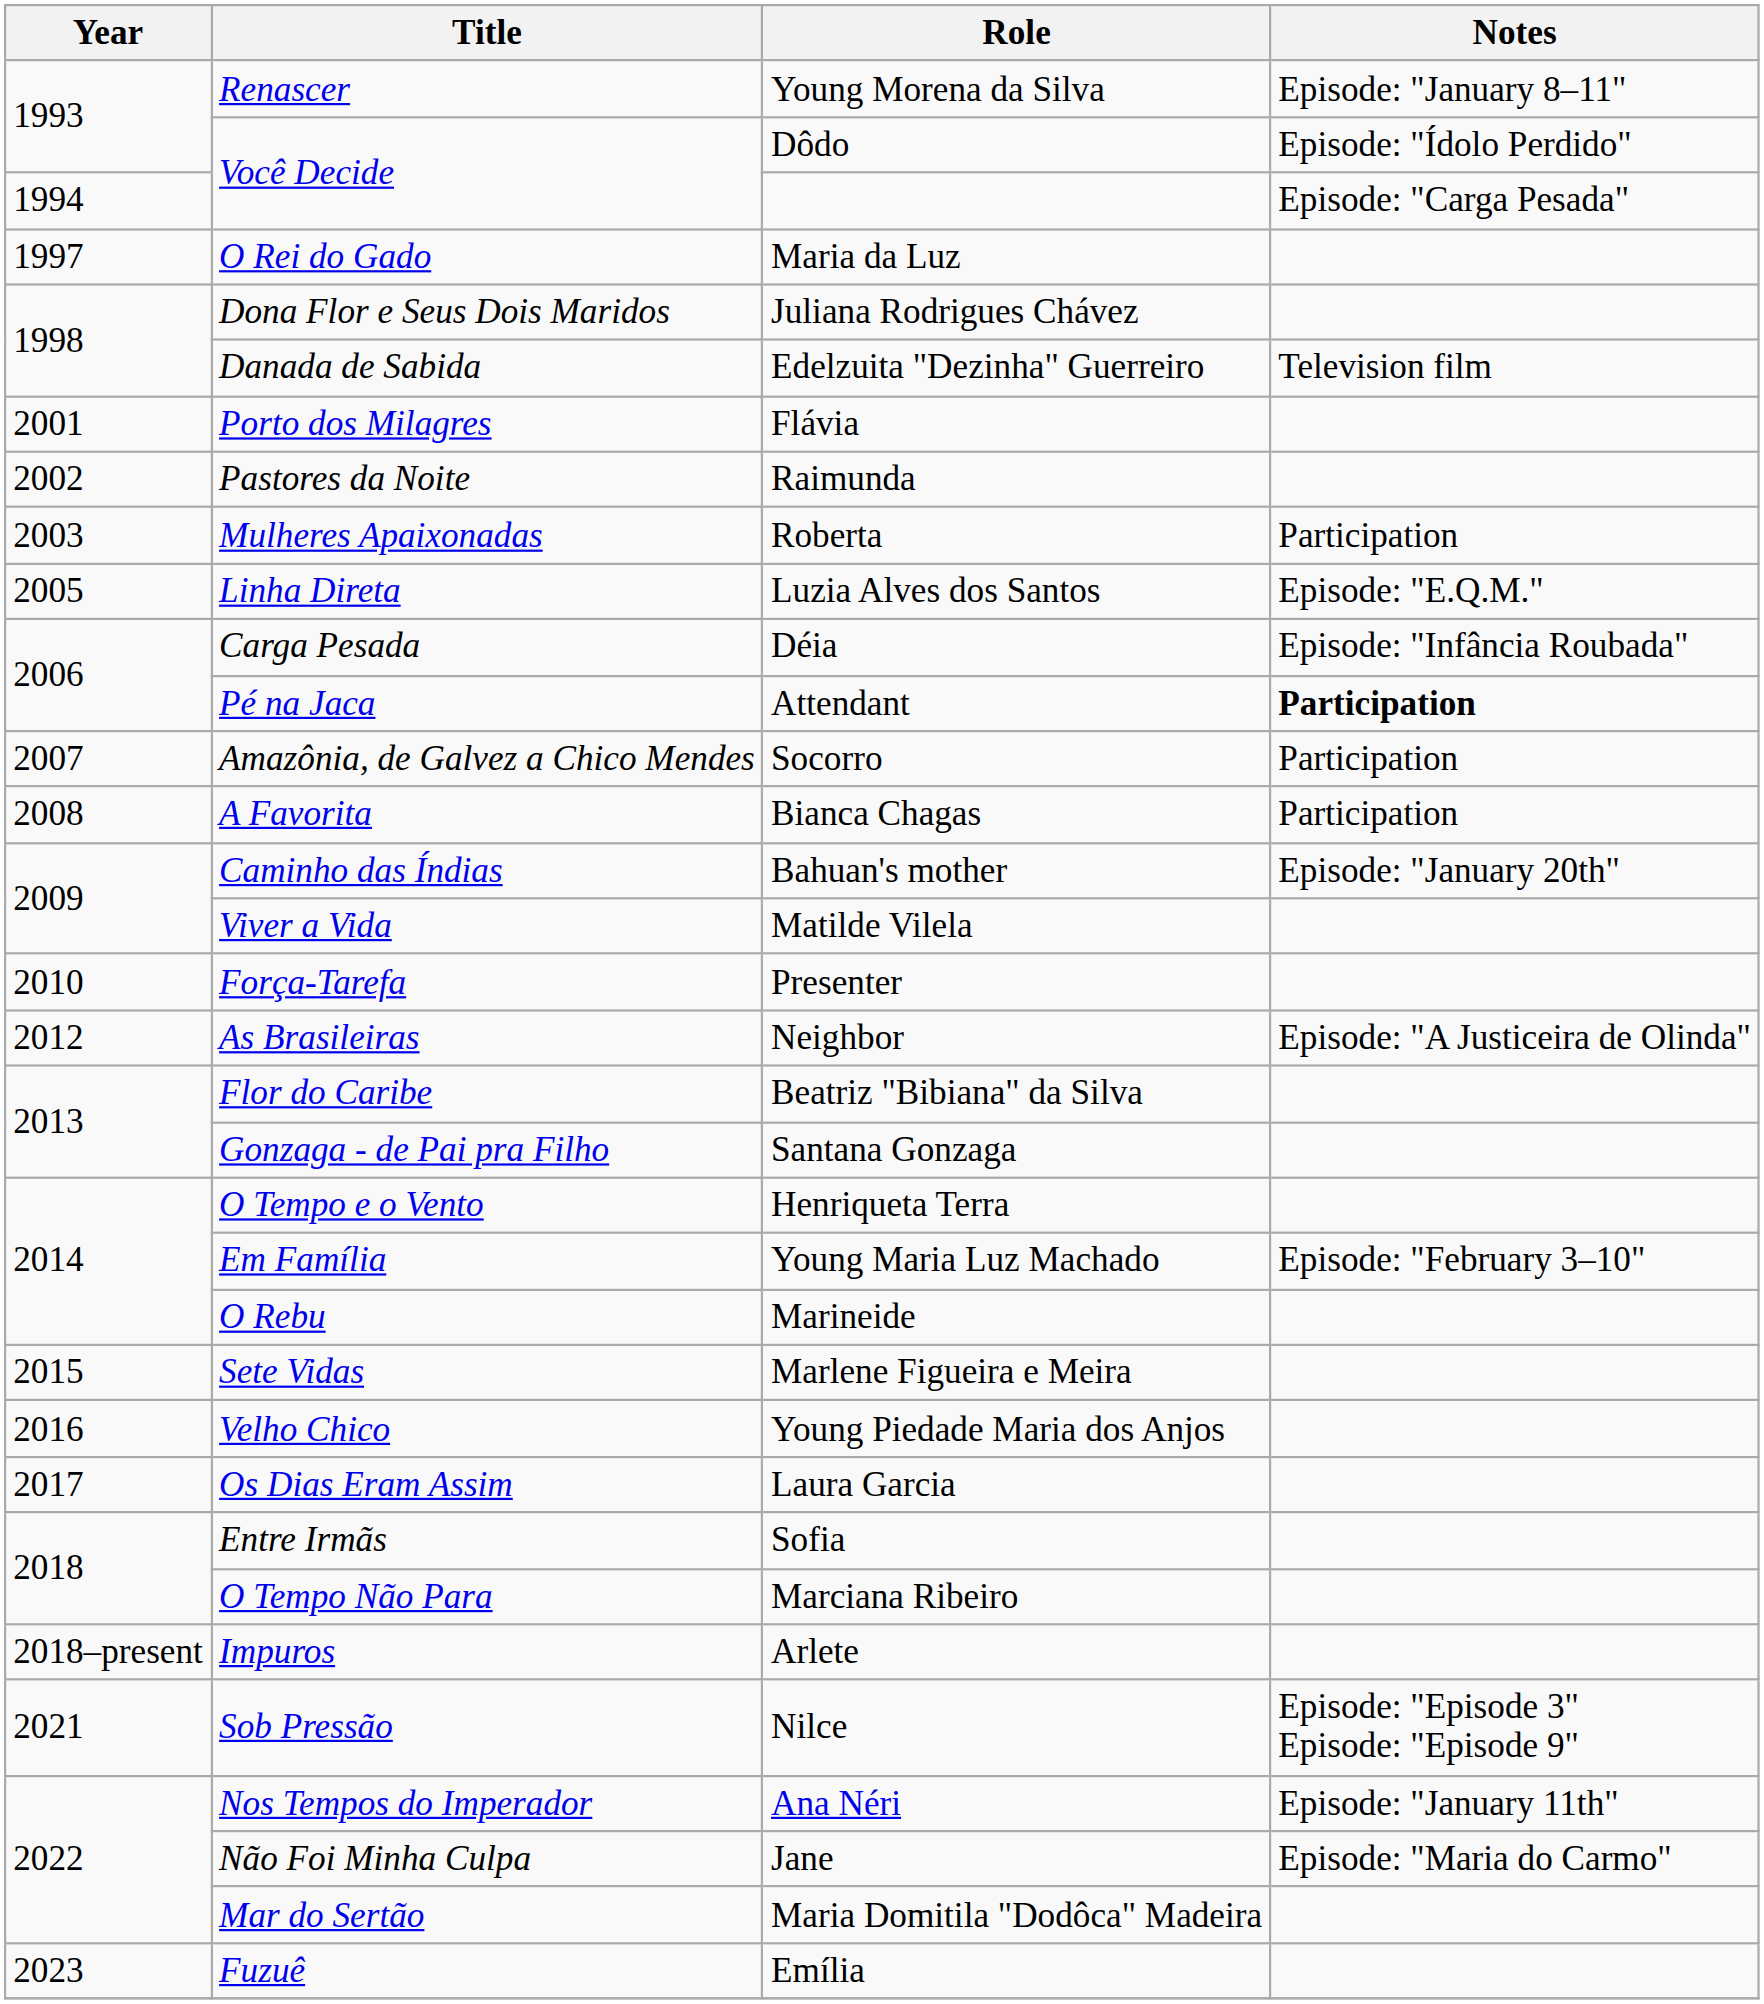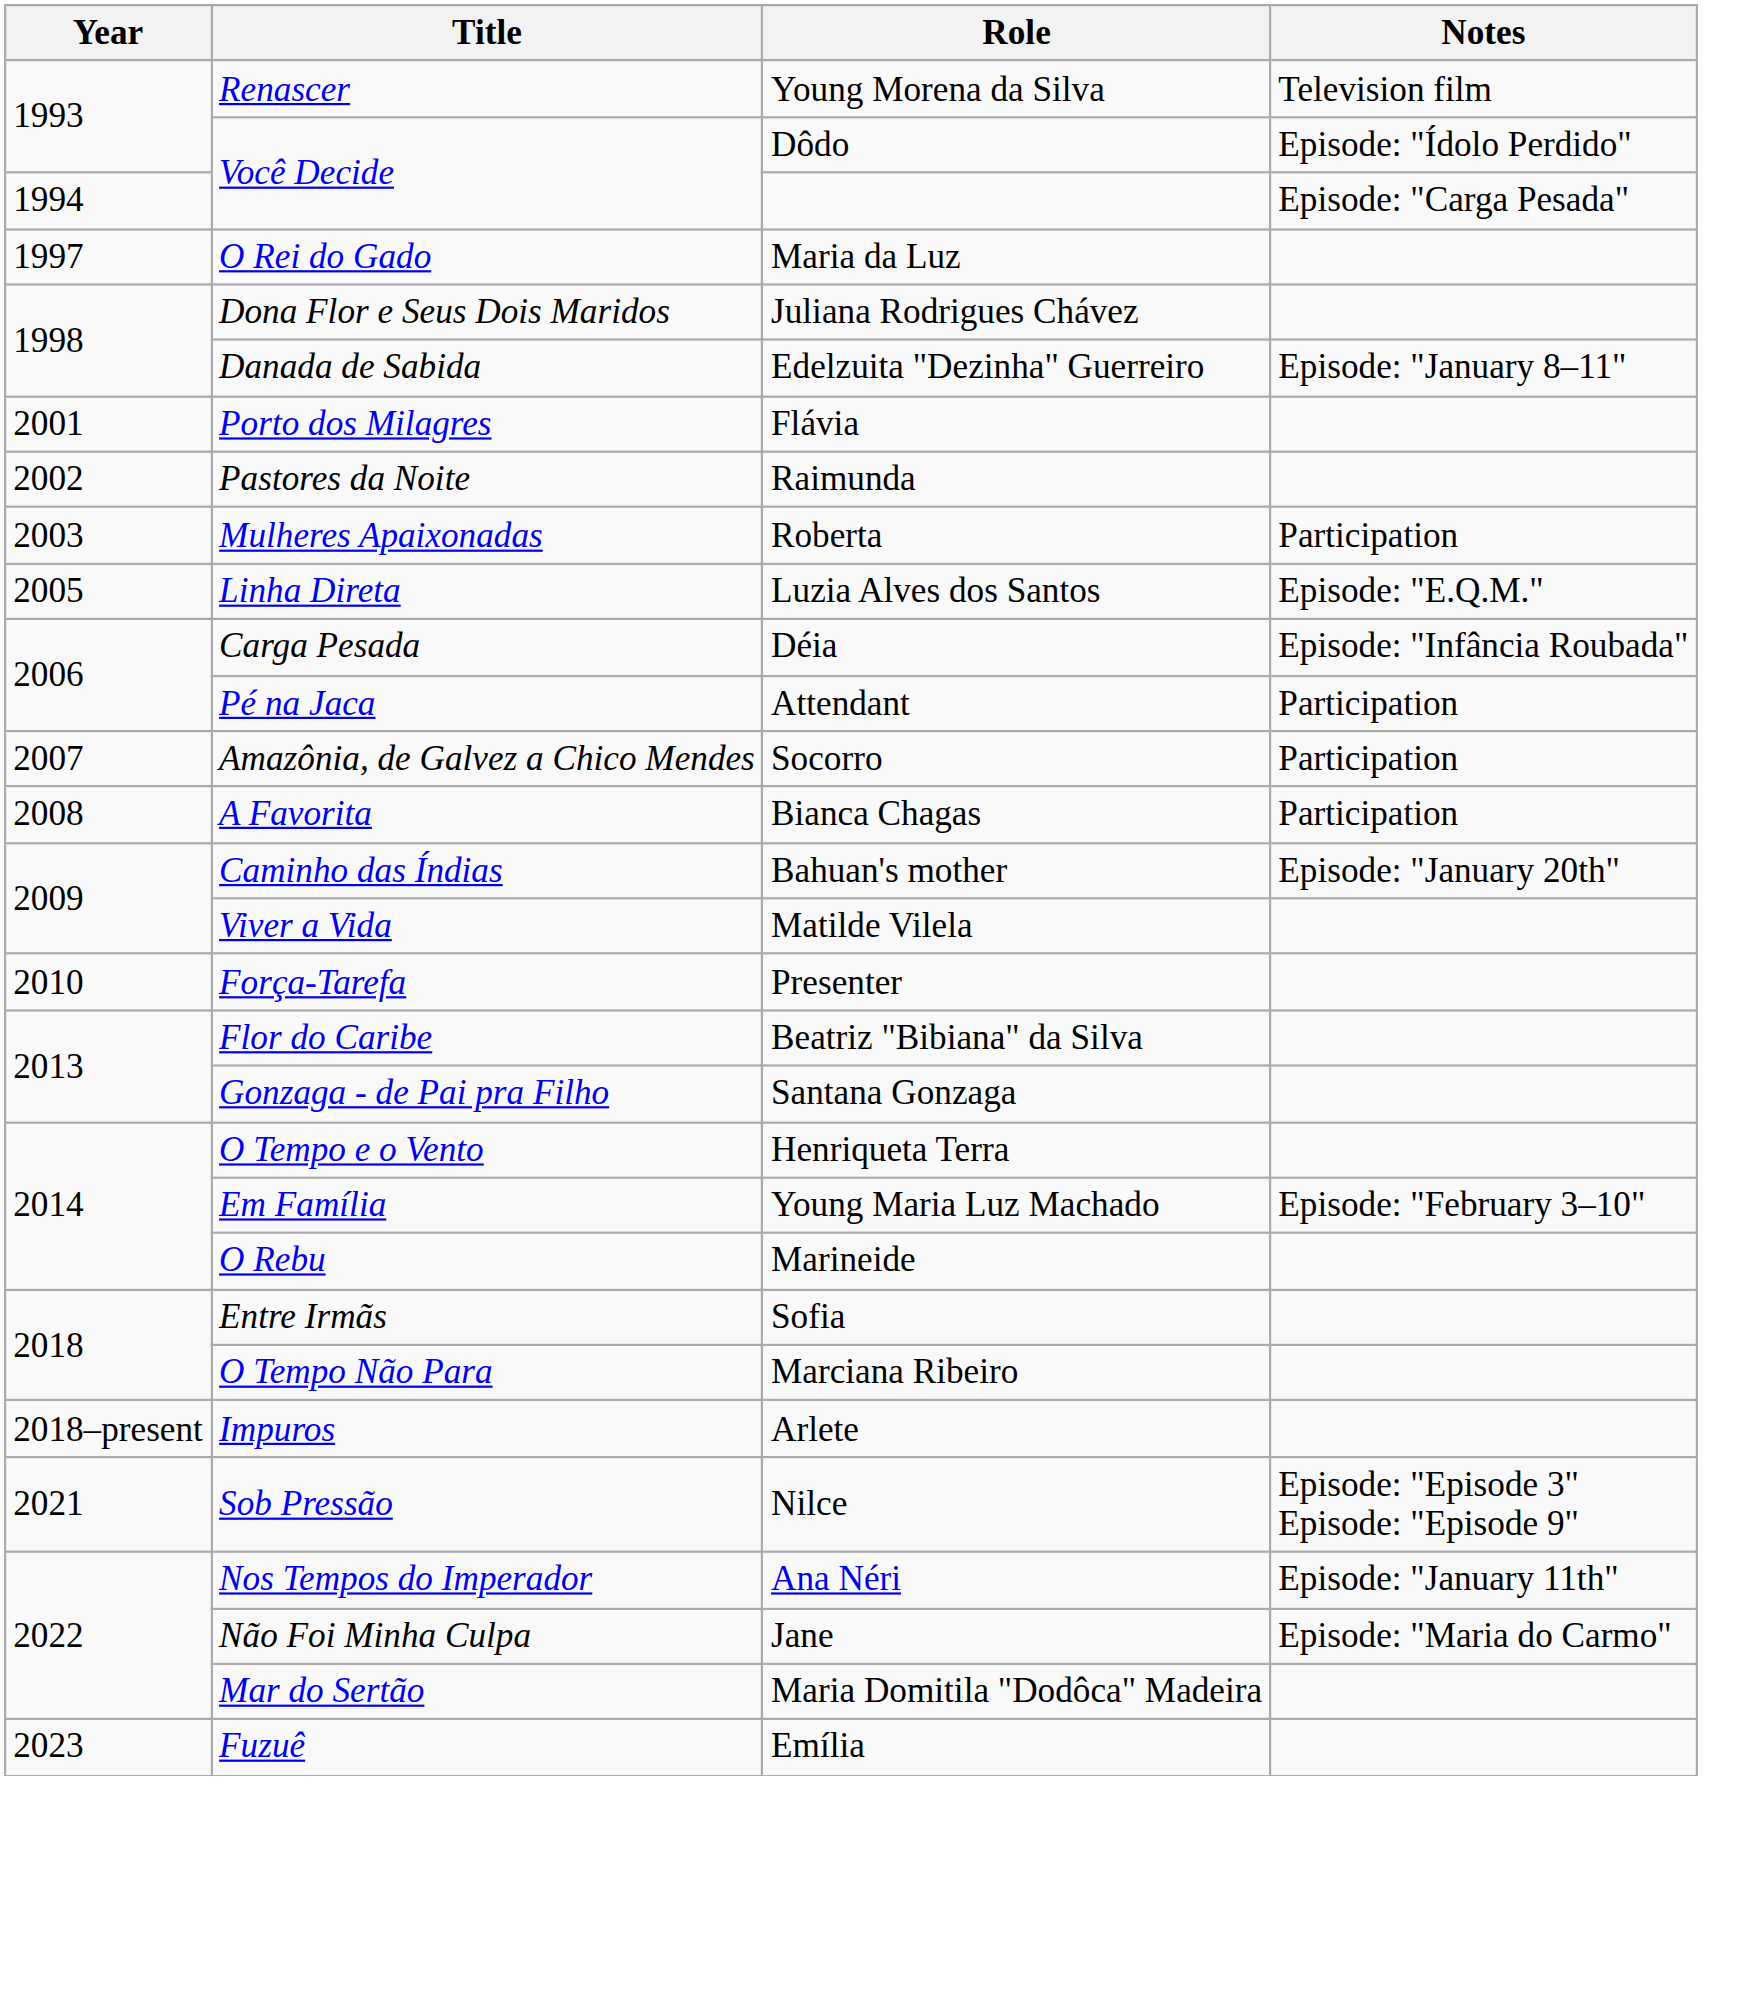 <table class="wikitable">
 <tr>
 <th>Year</th>
 <th>Title</th>
 <th>Role</th>
 <th>Notes</th>
 </tr>
 <tr>
 <td rowspan=2>1993</td>
 <td><em><a href='#'>Renascer</a></em></td>
 <td>Young Morena da Silva</td>
-<td>Episode: "January 8–11"</td>
+<td>Television film</td>
 </tr>
 <tr>
 <td rowspan="2"><em><a href='#'>Você Decide</a></em></td>
 <td>Dôdo</td>
 <td>Episode: "Ídolo Perdido"</td>
 </tr>
 <tr>
 <td>1994</td>
 <td></td>
 <td>Episode: "Carga Pesada"</td>
 </tr>
 <tr>
 <td>1997</td>
 <td><em><a href='#'>O Rei do Gado</a></em></td>
 <td>Maria da Luz</td>
 <td></td>
 </tr>
 <tr>
 <td rowspan="2">1998</td>
 <td><em>Dona Flor e Seus Dois Maridos</em></td>
 <td>Juliana Rodrigues Chávez</td>
 <td></td>
 </tr>
 <tr>
 <td><em>Danada de Sabida</em></td>
 <td>Edelzuita "Dezinha" Guerreiro</td>
-<td>Television film</td>
+<td>Episode: "January 8–11"</td>
 </tr>
 <tr>
 <td>2001</td>
 <td><em><a href='#'>Porto dos Milagres</a></em></td>
 <td>Flávia</td>
 <td></td>
 </tr>
 <tr>
 <td>2002</td>
 <td><em>Pastores da Noite</em></td>
 <td>Raimunda</td>
 <td></td>
 </tr>
 <tr>
 <td>2003</td>
 <td><em><a href='#'>Mulheres Apaixonadas</a></em></td>
 <td>Roberta</td>
 <td>Participation</td>
 </tr>
 <tr>
 <td>2005</td>
 <td><em><a href='#'>Linha Direta</a></em></td>
 <td>Luzia Alves dos Santos</td>
 <td>Episode: "E.Q.M."</td>
 </tr>
 <tr>
 <td rowspan=2>2006</td>
 <td><em>Carga Pesada</em></td>
 <td>Déia</td>
 <td>Episode: "Infância Roubada"</td>
 </tr>
 <tr>
 <td><em><a href='#'>Pé na Jaca</a></em></td>
 <td>Attendant</td>
-<td><strong>Participation</strong></td>
+<td>Participation</td>
 </tr>
 <tr>
 <td>2007</td>
 <td><em>Amazônia, de Galvez a Chico Mendes</em></td>
 <td>Socorro</td>
 <td>Participation</td>
 </tr>
 <tr>
 <td>2008</td>
 <td><em><a href='#'>A Favorita</a></em></td>
 <td>Bianca Chagas</td>
 <td>Participation</td>
 </tr>
 <tr>
 <td rowspan=2>2009</td>
 <td><em><a href='#'>Caminho das Índias</a></em></td>
 <td>Bahuan's mother</td>
 <td>Episode: "January 20th"</td>
 </tr>
 <tr>
 <td><em><a href='#'>Viver a Vida</a></em></td>
 <td>Matilde Vilela</td>
 <td></td>
 </tr>
 <tr>
 <td>2010</td>
 <td><em><a href='#'>Força-Tarefa</a></em></td>
 <td>Presenter</td>
 <td></td>
 </tr>
 <tr>
-<td>2012</td>
-<td><em><a href='#'>As Brasileiras</a></em></td>
-<td>Neighbor</td>
-<td>Episode: "A Justiceira de Olinda"</td>
-</tr>
-<tr>
 <td rowspan="2">2013</td>
 <td><em><a href='#'>Flor do Caribe</a></em></td>
 <td>Beatriz "Bibiana" da Silva</td>
 <td></td>
 </tr>
 <tr>
 <td><em><a href='#'>Gonzaga - de Pai pra Filho</a></em></td>
 <td>Santana Gonzaga</td>
 <td></td>
 </tr>
 <tr>
 <td rowspan="3">2014</td>
 <td><em><a href='#'>O Tempo e o Vento</a></em></td>
 <td>Henriqueta Terra</td>
 <td></td>
 </tr>
 <tr>
 <td><em><a href='#'>Em Família</a></em></td>
 <td>Young Maria Luz Machado </td>
 <td>Episode: "February 3–10"</td>
 </tr>
 <tr>
 <td><em><a href='#'>O Rebu</a></em></td>
 <td>Marineide</td>
-<td></td>
-</tr>
-<tr>
-<td>2015</td>
-<td><em><a href='#'>Sete Vidas</a></em></td>
-<td>Marlene Figueira e Meira</td>
-<td></td>
-</tr>
-<tr>
-<td>2016</td>
-<td><em><a href='#'>Velho Chico</a></em></td>
-<td>Young Piedade Maria dos Anjos</td>
-<td></td>
-</tr>
-<tr>
-<td>2017</td>
-<td><em><a href='#'>Os Dias Eram Assim</a></em></td>
-<td>Laura Garcia</td>
 <td></td>
 </tr>
 <tr>
 <td rowspan="2">2018</td>
 <td><em>Entre Irmãs</em></td>
 <td>Sofia</td>
 <td></td>
 </tr>
 <tr>
 <td><em><a href='#'>O Tempo Não Para</a></em></td>
 <td>Marciana Ribeiro </td>
 <td></td>
 </tr>
 <tr>
 <td>2018–present</td>
 <td><em><a href='#'>Impuros</a></em></td>
 <td>Arlete </td>
 <td></td>
 </tr>
 <tr>
 <td>2021</td>
 <td><em><a href='#'>Sob Pressão</a></em></td>
 <td>Nilce</td>
 <td>Episode: "Episode 3"<br>Episode: "Episode 9"</td>
 </tr>
 <tr>
 <td rowspan="3">2022</td>
 <td><em><a href='#'>Nos Tempos do Imperador</a></em></td>
 <td><a href='#'>Ana Néri</a></td>
 <td>Episode: "January 11th"</td>
 </tr>
 <tr>
 <td><em>Não Foi Minha Culpa</em></td>
 <td>Jane</td>
 <td>Episode: "Maria do Carmo"</td>
 </tr>
 <tr>
 <td><em><a href='#'>Mar do Sertão</a></em></td>
 <td>Maria Domitila "Dodôca" Madeira</td>
 <td></td>
 </tr>
 <tr>
 <td>2023</td>
 <td><em><a href='#'>Fuzuê</a></em></td>
 <td>Emília</td>
 <td></td>
 </tr>
 <tr>
 </tr>
 </table>
